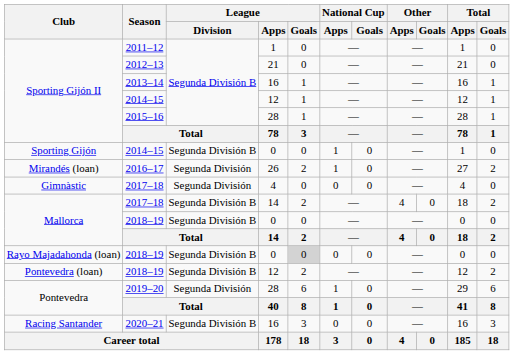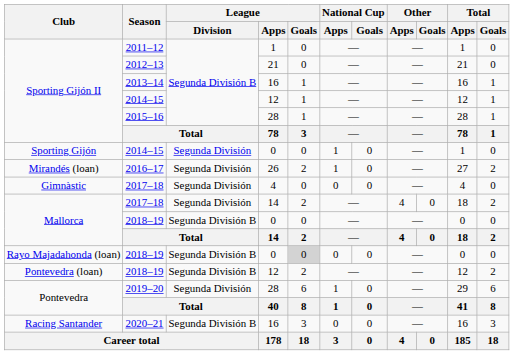 <table class="wikitable" style="text-align:center">
 <tr>
 <th rowspan="2">Club</th>
 <th rowspan="2">Season</th>
 <th colspan="3">League</th>
 <th colspan="2">National Cup</th>
 <th colspan="2">Other</th>
 <th colspan="2">Total</th>
 </tr>
 <tr>
 <th>Division</th>
 <th>Apps</th>
 <th>Goals</th>
 <th>Apps</th>
 <th>Goals</th>
 <th>Apps</th>
 <th>Goals</th>
 <th>Apps</th>
 <th>Goals</th>
 </tr>
 <tr>
 <td rowspan="6"><a href='#'>Sporting Gijón II</a></td>
 <td><a href='#'>2011–12</a></td>
 <td rowspan="5"><a href='#'>Segunda División B</a></td>
 <td>1</td>
 <td>0</td>
 <td colspan="2">—</td>
 <td colspan="2">—</td>
 <td>1</td>
 <td>0</td>
 </tr>
 <tr>
 <td><a href='#'>2012–13</a></td>
 <td>21</td>
 <td>0</td>
 <td colspan="2">—</td>
 <td colspan="2">—</td>
 <td>21</td>
 <td>0</td>
 </tr>
 <tr>
 <td><a href='#'>2013–14</a></td>
 <td>16</td>
 <td>1</td>
 <td colspan="2">—</td>
 <td colspan="2">—</td>
 <td>16</td>
 <td>1</td>
 </tr>
 <tr>
 <td><a href='#'>2014–15</a></td>
 <td>12</td>
 <td>1</td>
 <td colspan="2">—</td>
 <td colspan="2">—</td>
 <td>12</td>
 <td>1</td>
 </tr>
 <tr>
 <td><a href='#'>2015–16</a></td>
 <td>28</td>
 <td>1</td>
 <td colspan="2">—</td>
 <td colspan="2">—</td>
 <td>28</td>
 <td>1</td>
 </tr>
 <tr>
 <th colspan="2">Total</th>
 <th>78</th>
 <th>3</th>
 <th colspan="2">—</th>
 <th colspan="2">—</th>
 <th>78</th>
 <th>1</th>
 </tr>
 <tr>
 <td><a href='#'>Sporting Gijón</a></td>
 <td><a href='#'>2014–15</a></td>
-<td>Segunda División B</td>
+<td><a href='#'>Segunda División</a></td>
 <td>0</td>
 <td>0</td>
 <td>1</td>
 <td>0</td>
 <td colspan="2">—</td>
 <td>1</td>
 <td>0</td>
 </tr>
 <tr>
 <td><a href='#'>Mirandés</a> (loan)</td>
 <td><a href='#'>2016–17</a></td>
 <td>Segunda División</td>
 <td>26</td>
 <td>2</td>
 <td>1</td>
 <td>0</td>
 <td colspan="2">—</td>
 <td>27</td>
 <td>2</td>
 </tr>
 <tr>
 <td><a href='#'>Gimnàstic</a></td>
 <td><a href='#'>2017–18</a></td>
 <td>Segunda División</td>
 <td>4</td>
 <td>0</td>
 <td>0</td>
 <td>0</td>
 <td colspan="2">—</td>
 <td>4</td>
 <td>0</td>
 </tr>
 <tr>
 <td rowspan="3"><a href='#'>Mallorca</a></td>
 <td><a href='#'>2017–18</a></td>
-<td>Segunda División B</td>
+<td>Segunda División</td>
 <td>14</td>
 <td>2</td>
 <td colspan="2">—</td>
 <td>4</td>
 <td>0</td>
 <td>18</td>
 <td>2</td>
 </tr>
 <tr>
 <td><a href='#'>2018–19</a></td>
 <td>Segunda División B</td>
 <td>0</td>
 <td>0</td>
 <td colspan="2">—</td>
 <td colspan="2">—</td>
 <td>0</td>
 <td>0</td>
 </tr>
 <tr>
 <th colspan="2">Total</th>
 <th>14</th>
 <th>2</th>
 <th colspan="2">—</th>
 <th>4</th>
 <th>0</th>
 <th>18</th>
 <th>2</th>
 </tr>
 <tr>
 <td><a href='#'>Rayo Majadahonda</a> (loan)</td>
 <td><a href='#'>2018–19</a></td>
 <td>Segunda División B</td>
 <td>0</td>
 <td style="background: lightgrey;">0</td>
 <td>0</td>
 <td>0</td>
 <td colspan="2">—</td>
 <td>0</td>
 <td>0</td>
 </tr>
 <tr>
 <td><a href='#'>Pontevedra</a> (loan)</td>
 <td><a href='#'>2018–19</a></td>
 <td>Segunda División B</td>
 <td>12</td>
 <td>2</td>
 <td colspan="2">—</td>
 <td colspan="2">—</td>
 <td>12</td>
 <td>2</td>
 </tr>
 <tr>
 <td rowspan="2">Pontevedra</td>
 <td><a href='#'>2019–20</a></td>
 <td>Segunda División</td>
 <td>28</td>
 <td>6</td>
 <td>1</td>
 <td>0</td>
 <td colspan="2">—</td>
 <td>29</td>
 <td>6</td>
 </tr>
 <tr>
 <th colspan="2">Total</th>
 <th>40</th>
 <th>8</th>
 <th>1</th>
 <th>0</th>
 <th colspan="2">—</th>
 <th>41</th>
 <th>8</th>
 </tr>
 <tr>
 <td><a href='#'>Racing Santander</a></td>
 <td><a href='#'>2020–21</a></td>
 <td>Segunda División B</td>
 <td>16</td>
 <td>3</td>
 <td>0</td>
 <td>0</td>
 <td colspan="2">—</td>
 <td>16</td>
 <td>3</td>
 </tr>
 <tr>
 <th colspan="3">Career total</th>
 <th>178</th>
 <th>18</th>
 <th>3</th>
 <th>0</th>
 <th>4</th>
 <th>0</th>
 <th>185</th>
 <th>18</th>
 </tr>
 </table>
